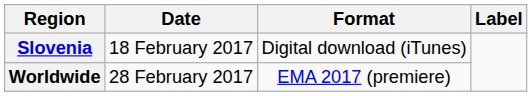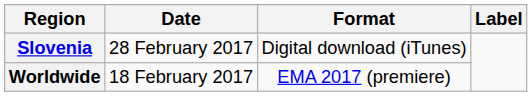 <table class="wikitable sortable plainrowheaders" style="text-align:center;">
 <tr>
 <th>Region</th>
 <th>Date</th>
 <th>Format</th>
 <th>Label</th>
 </tr>
 <tr>
 <th scope="row"><a href='#'>Slovenia</a></th>
-<td>18 February 2017</td>
+<td>28 February 2017</td>
 <td>Digital download (iTunes)</td>
 <td rowspan=2></td>
 </tr>
 <tr>
 <th scope="row">Worldwide</th>
-<td>28 February 2017</td>
+<td>18 February 2017</td>
 <td><a href='#'>EMA 2017</a> (premiere)</td>
 </tr>
 </table>
